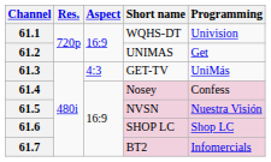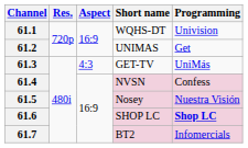 <table class="wikitable">
 <tr>
 <th scope = "col"><a href='#'>Channel</a></th>
 <th scope = "col"><a href='#'>Res.</a></th>
 <th scope = "col"><a href='#'>Aspect</a></th>
 <th scope = "col">Short name</th>
 <th scope = "col">Programming</th>
 </tr>
 <tr>
 <th scope = "row">61.1</th>
 <td rowspan=2><a href='#'>720p</a></td>
 <td rowspan=2><a href='#'>16:9</a></td>
 <td>WQHS-DT</td>
 <td><a href='#'>Univision</a></td>
 </tr>
 <tr>
 <th scope = "row">61.2</th>
 <td>UNIMAS</td>
 <td><a href='#'>Get</a></td>
 </tr>
 <tr>
 <th scope = "row">61.3</th>
 <td rowspan=5><a href='#'>480i</a></td>
 <td><a href='#'>4:3</a></td>
 <td>GET-TV</td>
 <td><a href='#'>UniMás</a></td>
 </tr>
 <tr>
 <th scope = "row">61.4</th>
 <td rowspan=4>16:9</td>
-<td style="background-color: #f2d1de;">Nosey</td>
+<td style="background-color: #f2d1de;">NVSN</td>
 <td style="background-color: #f2d1de;">Confess </td>
 </tr>
 <tr>
 <th scope = "row">61.5</th>
-<td style="background-color: #f2d1de;">NVSN</td>
+<td style="background-color: #f2d1de;">Nosey</td>
 <td style="background-color: #f2d1de;"><a href='#'>Nuestra Visión</a> </td>
 </tr>
 <tr>
 <th scope = "row">61.6</th>
 <td style="background-color: #f2d1de;">SHOP LC</td>
-<td style="background-color: #f2d1de;"><a href='#'>Shop LC</a> </td>
+<td style="background-color: #f2d1de;"><strong><a href='#'>Shop LC</a> </strong></td>
 </tr>
 <tr>
 <th scope = "row">61.7</th>
 <td style="background-color: #f2d1de;">BT2</td>
 <td style="background-color: #f2d1de;"><a href='#'>Infomercials</a> </td>
 </tr>
 </table>
